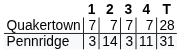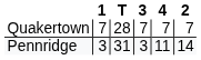 <table style="border-collapse: collapse;">
 <tr>
 <th style="text-align: left;"></th>
 <th style="text-align: center; padding: 0px 3px 0px 3px; width:12px;">1</th>
-<th style="text-align: center; padding: 0px 3px 0px 3px; width:12px;">2</th>
+<th style="text-align: center; padding: 0px 3px 0px 3px; width:12px;">T</th>
 <th style="text-align: center; padding: 0px 3px 0px 3px; width:12px;">3</th>
 <th style="text-align: center; padding: 0px 3px 0px 3px; width:12px;">4</th>
-<th style="text-align: center; padding: 0px 3px 0px 3px; width:12px;">T</th>
+<th style="text-align: center; padding: 0px 3px 0px 3px; width:12px;">2</th>
 </tr>
 <tr>
 <td style="text-align: left; border-bottom: 1px solid black; padding: 0px 3px 0px 3px;">Quakertown</td>
 <td style="border-left: 1px solid black; border-bottom: 1px solid black; text-align: right; padding: 0px 3px 0px 3px;">7</td>
+<td style="border-left: 1px solid black; border-bottom: 1px solid black; text-align: right; padding: 0px 3px 0px 3px;">28</td>
 <td style="border-left: 1px solid black; border-bottom: 1px solid black; text-align: right; padding: 0px 3px 0px 3px;">7</td>
 <td style="border-left: 1px solid black; border-bottom: 1px solid black; text-align: right; padding: 0px 3px 0px 3px;">7</td>
 <td style="border-left: 1px solid black; border-bottom: 1px solid black; text-align: right; padding: 0px 3px 0px 3px;">7</td>
-<td style="border-left: 1px solid black; border-bottom: 1px solid black; text-align: right; padding: 0px 3px 0px 3px;">28</td>
 </tr>
 <tr>
 <td style="background: #f8f9fa; text-align: left; padding: 0px 3px 0px 3px;">Pennridge</td>
 <td style="background: #f8f9fa; border-left: 1px solid black; text-align: right; padding: 0px 3px 0px 3px;">3</td>
-<td style="background: #f8f9fa; border-left: 1px solid black; text-align: right; padding: 0px 3px 0px 3px;">14</td>
+<td style="background: #f8f9fa; border-left: 1px solid black; text-align: right; padding: 0px 3px 0px 3px;">31</td>
 <td style="background: #f8f9fa; border-left: 1px solid black; text-align: right; padding: 0px 3px 0px 3px;">3</td>
 <td style="background: #f8f9fa; border-left: 1px solid black; text-align: right; padding: 0px 3px 0px 3px;">11</td>
-<td style="background: #f8f9fa; border-left: 1px solid black; text-align: right; padding: 0px 3px 0px 3px;">31</td>
+<td style="background: #f8f9fa; border-left: 1px solid black; text-align: right; padding: 0px 3px 0px 3px;">14</td>
 </tr>
 </table>
